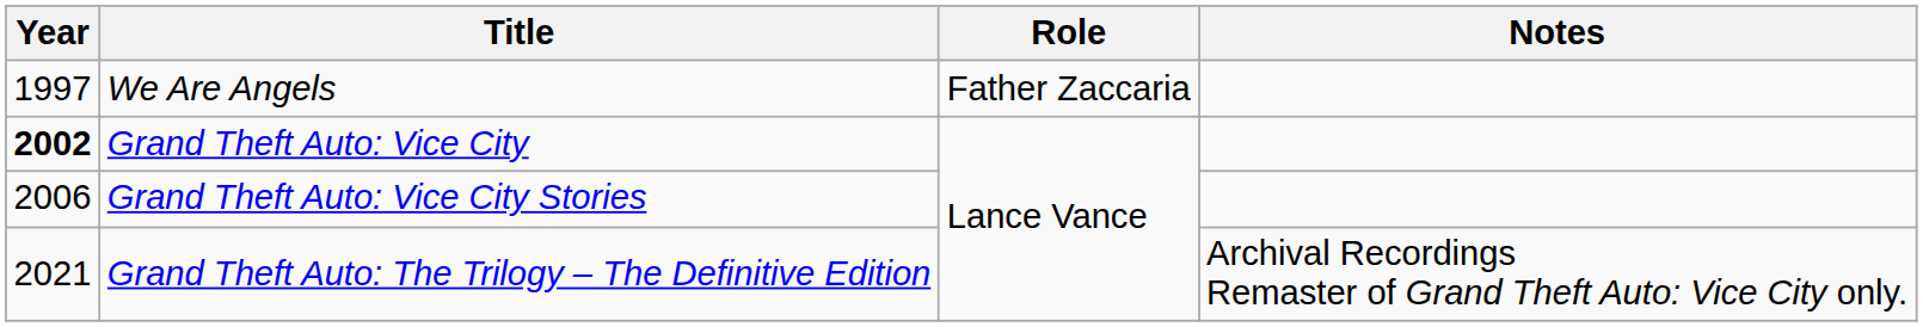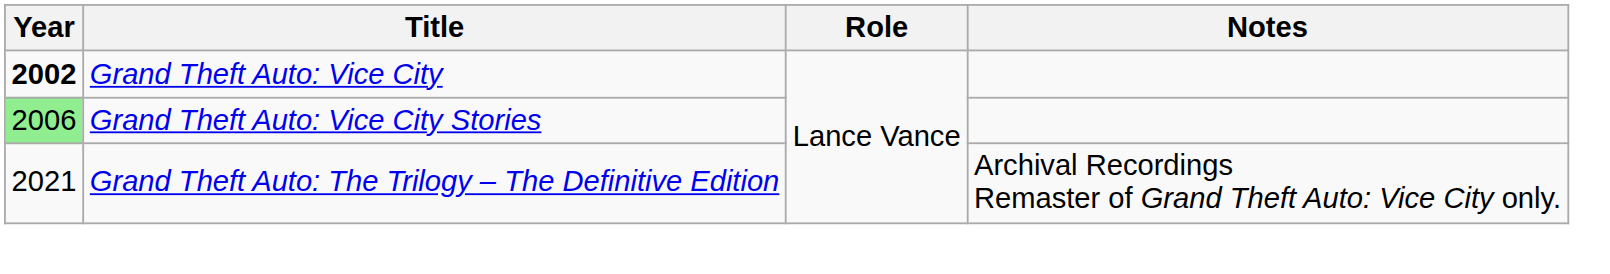 <table class="wikitable sortable">
 <tr>
 <th>Year</th>
 <th>Title</th>
 <th>Role</th>
 <th class="unsortable">Notes</th>
 </tr>
 <tr>
-<td>1997</td>
-<td><em>We Are Angels</em></td>
-<td>Father Zaccaria</td>
-<td></td>
-</tr>
-<tr>
 <td><strong>2002</strong></td>
 <td><em><a href='#'>Grand Theft Auto: Vice City</a></em></td>
 <td rowspan="3">Lance Vance</td>
 <td></td>
 </tr>
 <tr>
-<td>2006</td>
+<td style="background: lightgreen;">2006</td>
 <td><em><a href='#'>Grand Theft Auto: Vice City Stories</a></em></td>
 <td></td>
 </tr>
 <tr>
 <td>2021</td>
 <td><em><a href='#'>Grand Theft Auto: The Trilogy – The Definitive Edition</a></em></td>
 <td>Archival Recordings<br>Remaster of <em>Grand Theft Auto: Vice City</em> only.</td>
 </tr>
 </table>
